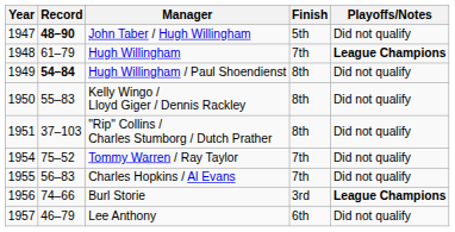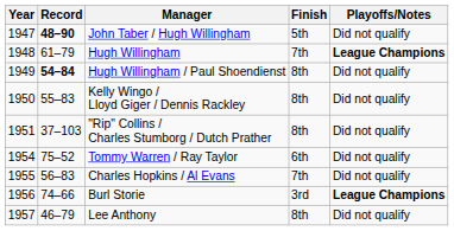 <table class="wikitable">
 <tr>
 <th>Year</th>
 <th>Record</th>
 <th>Manager</th>
 <th>Finish</th>
 <th>Playoffs/Notes</th>
 </tr>
 <tr>
 <td>1947</td>
 <td><strong>48–90</strong></td>
 <td><a href='#'>John Taber</a> / <a href='#'>Hugh Willingham</a></td>
 <td>5th</td>
 <td>Did not qualify</td>
 </tr>
 <tr>
 <td>1948</td>
 <td>61–79</td>
 <td><a href='#'>Hugh Willingham</a></td>
 <td>7th</td>
 <td><strong>League Champions</strong></td>
 </tr>
 <tr>
 <td>1949</td>
 <td><strong>54–84</strong></td>
 <td><a href='#'>Hugh Willingham</a> / Paul Shoendienst</td>
 <td>8th</td>
 <td>Did not qualify</td>
 </tr>
 <tr>
 <td>1950</td>
 <td>55–83</td>
 <td>Kelly Wingo /<br> Lloyd Giger / Dennis Rackley</td>
 <td>8th</td>
 <td>Did not qualify</td>
 </tr>
 <tr>
 <td>1951</td>
 <td>37–103</td>
 <td>"Rip" Collins /<br> Charles Stumborg / Dutch Prather</td>
 <td>8th</td>
 <td>Did not qualify</td>
 </tr>
 <tr>
 <td>1954</td>
 <td>75–52</td>
 <td><a href='#'>Tommy Warren</a> / Ray Taylor</td>
-<td>7th</td>
+<td>6th</td>
 <td>Did not qualify</td>
 </tr>
 <tr>
 <td>1955</td>
 <td>56–83</td>
 <td>Charles Hopkins / <a href='#'>Al Evans</a></td>
 <td>7th</td>
 <td>Did not qualify</td>
 </tr>
 <tr>
 <td>1956</td>
 <td>74–66</td>
 <td>Burl Storie</td>
 <td>3rd</td>
 <td><strong>League Champions</strong></td>
 </tr>
 <tr>
 <td>1957</td>
 <td>46–79</td>
 <td>Lee Anthony</td>
-<td>6th</td>
+<td>8th</td>
 <td>Did not qualify</td>
 </tr>
 </table>
